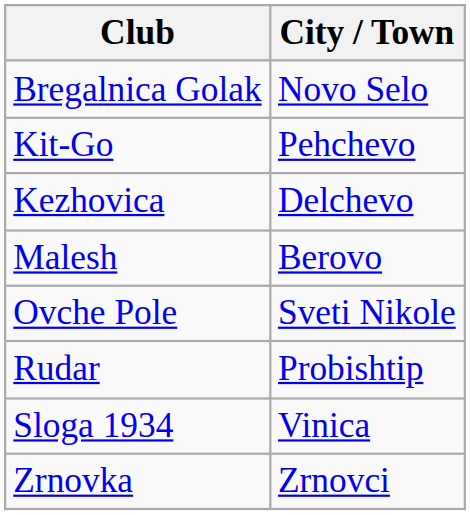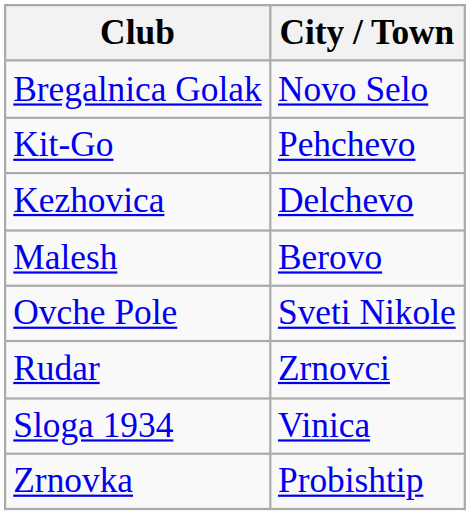 <table class="wikitable sortable">
 <tr>
 <th>Club</th>
 <th>City / Town</th>
 </tr>
 <tr>
 <td><a href='#'>Bregalnica Golak</a></td>
 <td><a href='#'>Novo Selo</a></td>
 </tr>
 <tr>
 <td><a href='#'>Kit-Go</a></td>
 <td><a href='#'>Pehchevo</a></td>
 </tr>
 <tr>
 <td><a href='#'>Kezhovica</a></td>
 <td><a href='#'>Delchevo</a></td>
 </tr>
 <tr>
 <td><a href='#'>Malesh</a></td>
 <td><a href='#'>Berovo</a></td>
 </tr>
 <tr>
 <td><a href='#'>Ovche Pole</a></td>
 <td><a href='#'>Sveti Nikole</a></td>
 </tr>
 <tr>
 <td><a href='#'>Rudar</a></td>
-<td><a href='#'>Probishtip</a></td>
+<td><a href='#'>Zrnovci</a></td>
 </tr>
 <tr>
 <td><a href='#'>Sloga 1934</a></td>
 <td><a href='#'>Vinica</a></td>
 </tr>
 <tr>
 <td><a href='#'>Zrnovka</a></td>
-<td><a href='#'>Zrnovci</a></td>
+<td><a href='#'>Probishtip</a></td>
 </tr>
 </table>
